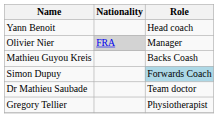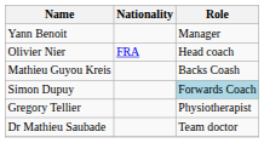 <table class="wikitable">
 <tr>
 <th>Name</th>
 <th>Nationality</th>
 <th>Role</th>
 </tr>
 <tr>
 <td>Yann Benoit</td>
 <td></td>
-<td>Head coach</td>
+<td>Manager</td>
 </tr>
 <tr>
 <td>Olivier Nier</td>
-<td style="background: lightgrey;"> <a href='#'>FRA</a></td>
-<td>Manager</td>
+<td> <a href='#'>FRA</a></td>
+<td>Head coach</td>
 </tr>
 <tr>
 <td>Mathieu Guyou Kreis</td>
 <td></td>
 <td>Backs Coash</td>
 </tr>
 <tr>
 <td>Simon Dupuy</td>
 <td></td>
 <td style="background: lightblue;">Forwards Coach</td>
 </tr>
 <tr>
+<td>Gregory Tellier</td>
+<td></td>
+<td>Physiotherapist</td>
+</tr>
+<tr>
 <td>Dr Mathieu Saubade</td>
 <td></td>
 <td>Team doctor</td>
 </tr>
 <tr>
-<td>Gregory Tellier</td>
-<td></td>
-<td>Physiotherapist</td>
-</tr>
-<tr>
 </tr>
 </table>
